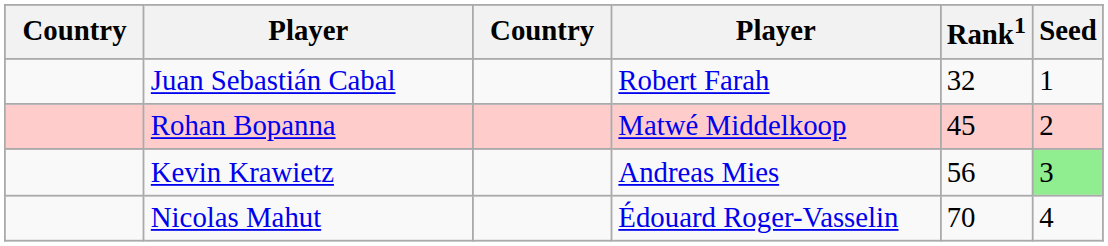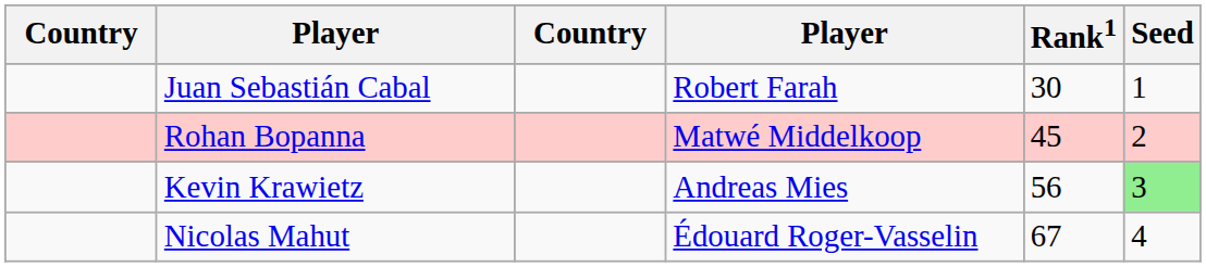 <table class="sortable wikitable">
 <tr>
 <th width="70">Country</th>
 <th width="175">Player</th>
 <th width="70">Country</th>
 <th width="175">Player</th>
 <th>Rank<sup>1</sup></th>
 <th>Seed</th>
 </tr>
 <tr>
 <td></td>
 <td><a href='#'>Juan Sebastián Cabal</a></td>
 <td></td>
 <td><a href='#'>Robert Farah</a></td>
-<td>32</td>
+<td>30</td>
 <td>1</td>
 </tr>
 <tr bgcolor=#fcc>
 <td></td>
 <td><a href='#'>Rohan Bopanna</a></td>
 <td></td>
 <td><a href='#'>Matwé Middelkoop</a></td>
 <td>45</td>
 <td>2</td>
 </tr>
 <tr>
 <td></td>
 <td><a href='#'>Kevin Krawietz</a></td>
 <td></td>
 <td><a href='#'>Andreas Mies</a></td>
 <td>56</td>
 <td style="background: lightgreen;">3</td>
 </tr>
 <tr>
 <td></td>
 <td><a href='#'>Nicolas Mahut</a></td>
 <td></td>
 <td><a href='#'>Édouard Roger-Vasselin</a></td>
-<td>70</td>
+<td>67</td>
 <td>4</td>
 </tr>
 </table>
